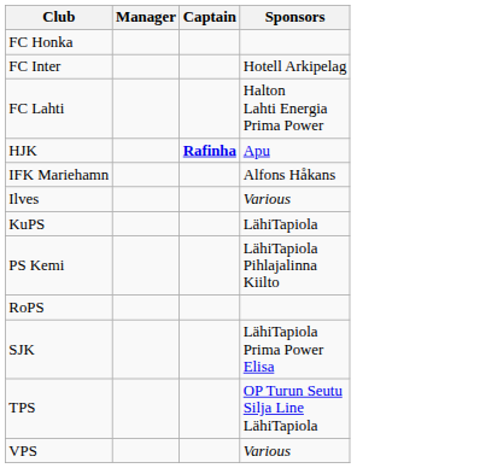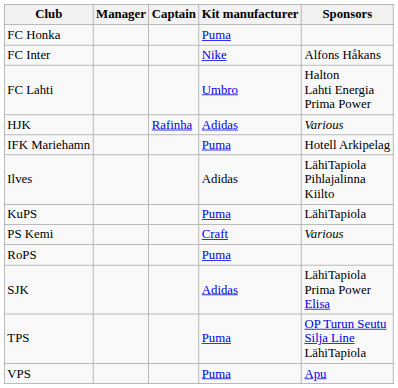 <table class="wikitable sortable">
 <tr>
 <th>Club</th>
 <th>Manager</th>
 <th>Captain</th>
+<th>Kit manufacturer</th>
 <th>Sponsors</th>
 </tr>
 <tr>
 <td>FC Honka</td>
 <td> </td>
 <td> </td>
+<td><a href='#'>Puma</a></td>
 <td></td>
 </tr>
 <tr>
 <td>FC Inter</td>
 <td> </td>
 <td> </td>
-<td>Hotell Arkipelag</td>
+<td><a href='#'>Nike</a></td>
+<td>Alfons Håkans</td>
 </tr>
 <tr>
 <td>FC Lahti</td>
 <td> </td>
 <td> </td>
+<td><a href='#'>Umbro</a></td>
 <td>Halton <br> Lahti Energia <br> Prima Power</td>
 </tr>
 <tr>
 <td>HJK</td>
 <td> </td>
-<td><strong> <a href='#'>Rafinha</a></strong></td>
-<td><a href='#'>Apu</a></td>
+<td> <a href='#'>Rafinha</a></td>
+<td><a href='#'>Adidas</a></td>
+<td><em>Various</em></td>
 </tr>
 <tr>
 <td>IFK Mariehamn</td>
 <td> </td>
 <td> </td>
-<td>Alfons Håkans</td>
+<td><a href='#'>Puma</a></td>
+<td>Hotell Arkipelag</td>
 </tr>
 <tr>
 <td>Ilves</td>
 <td> </td>
 <td> </td>
-<td><em>Various</em></td>
+<td>Adidas</td>
+<td>LähiTapiola <br> Pihlajalinna <br> Kiilto</td>
 </tr>
 <tr>
 <td>KuPS</td>
 <td> </td>
 <td> </td>
+<td><a href='#'>Puma</a></td>
 <td>LähiTapiola</td>
 </tr>
 <tr>
 <td>PS Kemi</td>
 <td></td>
 <td> </td>
-<td>LähiTapiola <br> Pihlajalinna <br> Kiilto</td>
+<td><a href='#'>Craft</a></td>
+<td><em>Various</em></td>
 </tr>
 <tr --->
 <td>RoPS</td>
 <td> </td>
 <td> </td>
+<td><a href='#'>Puma</a></td>
 <td></td>
 </tr>
 <tr>
 <td>SJK</td>
 <td> </td>
 <td> </td>
+<td><a href='#'>Adidas</a></td>
 <td>LähiTapiola <br> Prima Power <br> <a href='#'>Elisa</a></td>
 </tr>
 <tr>
 <td>TPS</td>
 <td> </td>
 <td> </td>
+<td><a href='#'>Puma</a></td>
 <td><a href='#'>OP Turun Seutu</a> <br> <a href='#'>Silja Line</a> <br> LähiTapiola</td>
 </tr>
 <tr>
 <td>VPS</td>
 <td> </td>
 <td> </td>
-<td><em>Various</em></td>
+<td><a href='#'>Puma</a></td>
+<td><a href='#'>Apu</a></td>
 </tr>
 </table>
